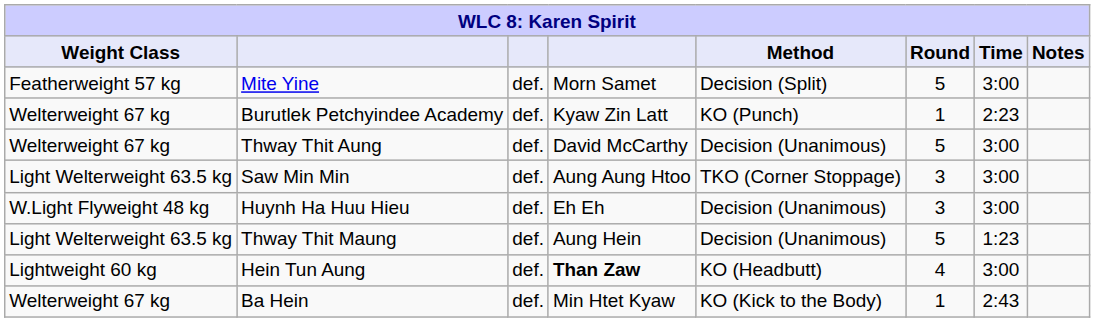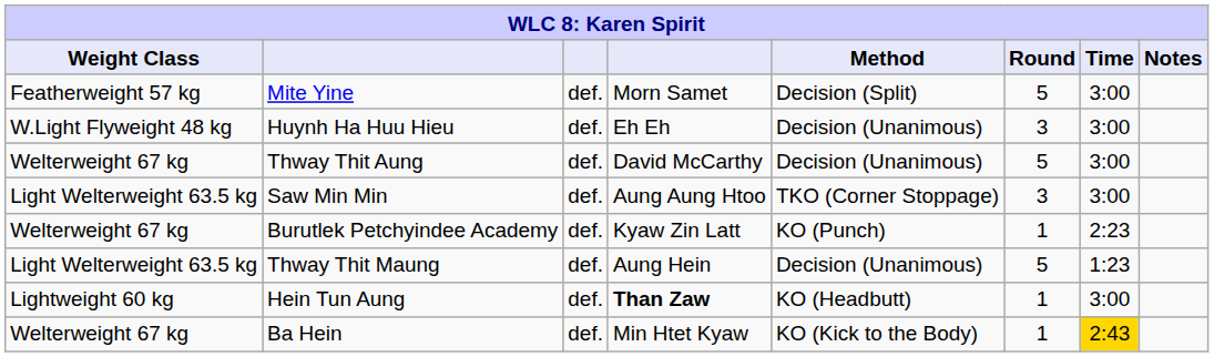 <table class="wikitable" style="font-size: 80%;">
 <tr>
 <th colspan="8" style="background-color: #ccf; color: #000080; text-align: center;"><strong>WLC 8: Karen Spirit</strong></th>
 </tr>
 <tr>
 <th colspan="1" style="background-color: #E6E8FA; color: #000000; text-align: center;">Weight Class</th>
 <th colspan="1" style="background-color: #E6E8FA; color: #000000; text-align: center;"></th>
 <th colspan="1" style="background-color: #E6E8FA; color: #000000; text-align: center;"></th>
 <th colspan="1" style="background-color: #E6E8FA; color: #000000; text-align: center;"></th>
 <th colspan="1" style="background-color: #E6E8FA; color: #000000; text-align: center;">Method</th>
 <th colspan="1" style="background-color: #E6E8FA; color: #000000; text-align: center;">Round</th>
 <th colspan="1" style="background-color: #E6E8FA; color: #000000; text-align: center;">Time</th>
 <th colspan="1" style="background-color: #E6E8FA; color: #000000; text-align: center;">Notes</th>
 </tr>
 <tr>
 <td>Featherweight 57 kg</td>
 <td> <a href='#'>Mite Yine</a></td>
 <td align=center>def.</td>
 <td> Morn Samet</td>
 <td>Decision (Split)</td>
 <td align=center>5</td>
 <td align=center>3:00</td>
 <td></td>
 </tr>
 <tr>
-<td>Welterweight 67 kg</td>
-<td> Burutlek Petchyindee Academy</td>
+<td>W.Light Flyweight 48 kg</td>
+<td> Huynh Ha Huu Hieu</td>
 <td align=center>def.</td>
-<td> Kyaw Zin Latt</td>
-<td>KO (Punch)</td>
-<td align=center>1</td>
-<td align=center>2:23</td>
+<td> Eh Eh</td>
+<td>Decision (Unanimous)</td>
+<td align=center>3</td>
+<td align=center>3:00</td>
 <td></td>
 </tr>
 <tr>
 <td>Welterweight 67 kg</td>
 <td> Thway Thit Aung</td>
 <td align=center>def.</td>
 <td> David McCarthy</td>
 <td>Decision (Unanimous)</td>
 <td align=center>5</td>
 <td align=center>3:00</td>
 <td></td>
 </tr>
 <tr>
 <td>Light Welterweight 63.5 kg</td>
 <td> Saw Min Min</td>
 <td align=center>def.</td>
 <td> Aung Aung Htoo</td>
 <td>TKO (Corner Stoppage)</td>
 <td align=center>3</td>
 <td align=center>3:00</td>
 <td></td>
 </tr>
 <tr>
-<td>W.Light Flyweight 48 kg</td>
-<td> Huynh Ha Huu Hieu</td>
+<td>Welterweight 67 kg</td>
+<td> Burutlek Petchyindee Academy</td>
 <td align=center>def.</td>
-<td> Eh Eh</td>
-<td>Decision (Unanimous)</td>
-<td align=center>3</td>
-<td align=center>3:00</td>
+<td> Kyaw Zin Latt</td>
+<td>KO (Punch)</td>
+<td align=center>1</td>
+<td align=center>2:23</td>
 <td></td>
 </tr>
 <tr>
 <td>Light Welterweight 63.5 kg</td>
 <td> Thway Thit Maung</td>
 <td align=center>def.</td>
 <td> Aung Hein</td>
 <td>Decision (Unanimous)</td>
 <td align=center>5</td>
 <td align=center>1:23</td>
 <td></td>
 </tr>
 <tr>
 <td>Lightweight 60 kg</td>
 <td> Hein Tun Aung</td>
 <td align=center>def.</td>
 <td><strong> Than Zaw</strong></td>
 <td>KO (Headbutt)</td>
-<td align=center>4</td>
+<td align=center>1</td>
 <td align=center>3:00</td>
 <td></td>
 </tr>
 <tr>
 <td>Welterweight 67 kg</td>
 <td> Ba Hein</td>
 <td align=center>def.</td>
 <td> Min Htet Kyaw</td>
 <td>KO (Kick to the Body)</td>
 <td align=center>1</td>
-<td align=center>2:43</td>
+<td align=center style="background: gold;">2:43</td>
 <td></td>
 </tr>
 </table>
